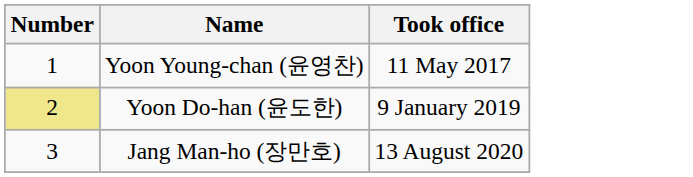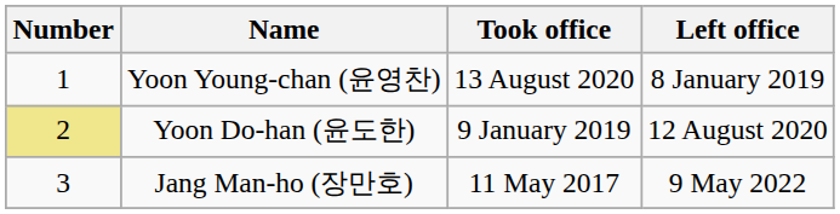 <table class="wikitable" style="font-size:10pt; text-align: center;">
 <tr>
 <th>Number</th>
 <th>Name</th>
 <th>Took office</th>
+<th>Left office</th>
 </tr>
 <tr>
 <td>1</td>
 <td>Yoon Young-chan (윤영찬)</td>
-<td>11 May 2017</td>
+<td>13 August 2020</td>
+<td>8 January 2019</td>
 </tr>
 <tr>
 <td style="background: khaki;">2</td>
 <td>Yoon Do-han (윤도한)</td>
 <td>9 January 2019</td>
+<td>12 August 2020</td>
 </tr>
 <tr>
 <td>3</td>
 <td>Jang Man-ho (장만호)</td>
-<td>13 August 2020</td>
+<td>11 May 2017</td>
+<td>9 May 2022</td>
 </tr>
 </table>
